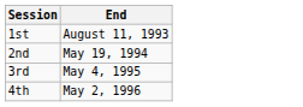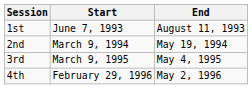 <table class="wikitable">
 <tr>
 <th>Session</th>
+<th>Start</th>
 <th>End</th>
 </tr>
 <tr>
 <td>1st</td>
+<td>June 7, 1993</td>
 <td>August 11, 1993</td>
 </tr>
 <tr>
 <td>2nd</td>
+<td>March 9, 1994</td>
 <td>May 19, 1994</td>
 </tr>
 <tr>
 <td>3rd</td>
+<td>March 9, 1995</td>
 <td>May 4, 1995</td>
 </tr>
 <tr>
 <td>4th</td>
+<td>February 29, 1996</td>
 <td>May 2, 1996</td>
 </tr>
 </table>
